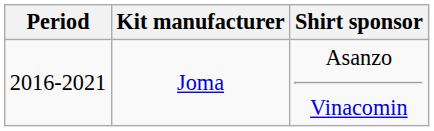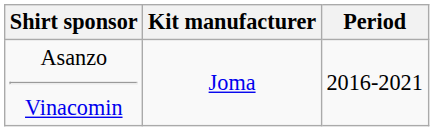 <table class="wikitable" style="text-align: center">
 <tr>
+<th>Shirt sponsor</th>
+<th>Kit manufacturer</th>
 <th>Period</th>
-<th>Kit manufacturer</th>
-<th>Shirt sponsor</th>
 </tr>
 <tr>
+<td>Asanzo<hr><a href='#'>Vinacomin</a></td>
+<td><a href='#'>Joma</a></td>
 <td>2016-2021</td>
-<td><a href='#'>Joma</a></td>
-<td>Asanzo<hr><a href='#'>Vinacomin</a></td>
 </tr>
 </table>
